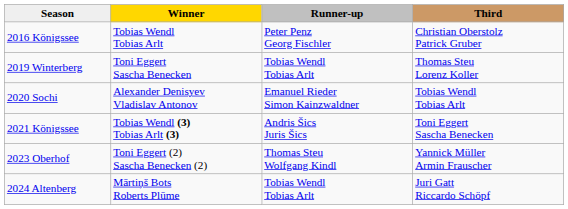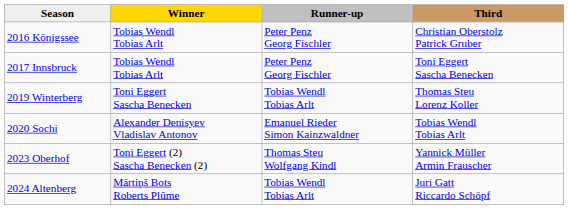 <table class="wikitable sortable" style="width:800px;">
 <tr>
 <th style="width:19%; background:#efefef;">Season</th>
 <th style="width:27%; background:gold">Winner</th>
 <th style="width:27%; background:silver">Runner-up</th>
 <th style="width:27%; background:#CC9966">Third</th>
 </tr>
 <tr>
 <td><a href='#'>2016 Königssee</a></td>
 <td><a href='#'>Tobias Wendl</a><br><a href='#'>Tobias Arlt</a><br></td>
 <td><a href='#'>Peter Penz</a><br><a href='#'>Georg Fischler</a><br></td>
 <td><a href='#'>Christian Oberstolz</a><br><a href='#'>Patrick Gruber</a><br></td>
 </tr>
 <tr>
+<td><a href='#'>2017 Innsbruck</a></td>
+<td><a href='#'>Tobias Wendl</a><br><a href='#'>Tobias Arlt</a><br></td>
+<td><a href='#'>Peter Penz</a><br><a href='#'>Georg Fischler</a><br></td>
+<td><a href='#'>Toni Eggert</a><br><a href='#'>Sascha Benecken</a><br></td>
+</tr>
+<tr>
 <td><a href='#'>2019 Winterberg</a></td>
 <td><a href='#'>Toni Eggert</a><br><a href='#'>Sascha Benecken</a><br></td>
 <td><a href='#'>Tobias Wendl</a><br><a href='#'>Tobias Arlt</a><br></td>
 <td><a href='#'>Thomas Steu</a><br><a href='#'>Lorenz Koller</a><br></td>
 </tr>
 <tr>
 <td><a href='#'>2020 Sochi</a></td>
 <td><a href='#'>Alexander Denisyev</a><br><a href='#'>Vladislav Antonov</a><br></td>
 <td><a href='#'>Emanuel Rieder</a><br><a href='#'>Simon Kainzwaldner</a><br></td>
 <td><a href='#'>Tobias Wendl</a><br><a href='#'>Tobias Arlt</a><br></td>
-</tr>
-<tr>
-<td><a href='#'>2021 Königssee</a></td>
-<td><a href='#'>Tobias Wendl</a> <strong>(3)</strong><br><a href='#'>Tobias Arlt</a> <strong>(3)</strong><br></td>
-<td><a href='#'>Andris Šics</a><br><a href='#'>Juris Šics</a><br></td>
-<td><a href='#'>Toni Eggert</a><br><a href='#'>Sascha Benecken</a><br></td>
 </tr>
 <tr>
 <td><a href='#'>2023 Oberhof</a></td>
 <td><a href='#'>Toni Eggert</a> (2)<br><a href='#'>Sascha Benecken</a> (2)<br></td>
 <td><a href='#'>Thomas Steu</a><br><a href='#'>Wolfgang Kindl</a><br></td>
 <td><a href='#'>Yannick Müller</a><br><a href='#'>Armin Frauscher</a><br></td>
 </tr>
 <tr>
 <td><a href='#'>2024 Altenberg</a></td>
 <td><a href='#'>Mārtiņš Bots</a><br><a href='#'>Roberts Plūme</a><br></td>
 <td><a href='#'>Tobias Wendl</a><br><a href='#'>Tobias Arlt</a><br></td>
 <td><a href='#'>Juri Gatt</a><br><a href='#'>Riccardo Schöpf</a><br></td>
 </tr>
 </table>
